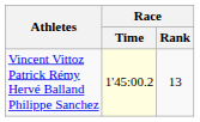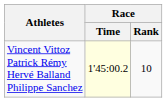 <table class="wikitable" border="1" style="font-size:90%">
 <tr>
 <th rowspan=2>Athletes</th>
 <th colspan=2>Race</th>
 </tr>
 <tr>
 <th>Time</th>
 <th>Rank</th>
 </tr>
 <tr>
 <td><a href='#'>Vincent Vittoz</a><br><a href='#'>Patrick Rémy</a><br><a href='#'>Hervé Balland</a><br><a href='#'>Philippe Sanchez</a></td>
 <td align=center style="background: lightyellow;">1'45:00.2</td>
-<td align=center>13</td>
+<td align=center>10</td>
 </tr>
 </table>
